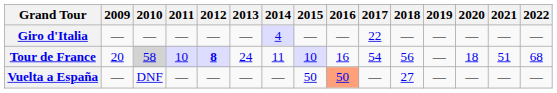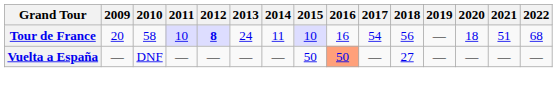 <table class="wikitable plainrowheaders">
 <tr>
 <th>Grand Tour</th>
 <th scope="col">2009</th>
 <th scope="col">2010</th>
 <th scope="col">2011</th>
 <th scope="col">2012</th>
 <th scope="col">2013</th>
 <th scope="col">2014</th>
 <th scope="col">2015</th>
 <th scope="col">2016</th>
 <th scope="col">2017</th>
 <th scope="col">2018</th>
 <th scope="col">2019</th>
 <th scope="col">2020</th>
 <th scope="col">2021</th>
 <th scope="col">2022</th>
 </tr>
 <tr style="text-align:center;">
-<th scope="row"> <a href='#'>Giro d'Italia</a></th>
-<td>—</td>
-<td>—</td>
-<td>—</td>
-<td>—</td>
-<td>—</td>
-<td style="background:#ddf;"><a href='#'>4</a></td>
-<td>—</td>
-<td>—</td>
-<td><a href='#'>22</a></td>
-<td>—</td>
-<td>—</td>
-<td>—</td>
-<td>—</td>
-<td>—</td>
-</tr>
-<tr style="text-align:center;">
 <th scope="row"> <a href='#'>Tour de France</a></th>
 <td><a href='#'>20</a></td>
-<td style="background: lightgrey;"><a href='#'>58</a></td>
+<td><a href='#'>58</a></td>
 <td style="background:#ddf;"><a href='#'>10</a></td>
 <td style="background:#ddf;"><strong><a href='#'>8</a></strong></td>
 <td><a href='#'>24</a></td>
 <td><a href='#'>11</a></td>
 <td style="background:#ddf;"><a href='#'>10</a></td>
 <td><a href='#'>16</a></td>
 <td><a href='#'>54</a></td>
 <td><a href='#'>56</a></td>
 <td>—</td>
 <td><a href='#'>18</a></td>
 <td><a href='#'>51</a></td>
 <td><a href='#'>68</a></td>
 </tr>
 <tr style="text-align:center;">
 <th scope="row"> <a href='#'>Vuelta a España</a></th>
 <td>—</td>
 <td><a href='#'>DNF</a></td>
 <td>—</td>
 <td>—</td>
 <td>—</td>
 <td>—</td>
 <td><a href='#'>50</a></td>
 <td style="background: lightsalmon;"><a href='#'>50</a></td>
 <td>—</td>
 <td><a href='#'>27</a></td>
 <td>—</td>
 <td>—</td>
 <td>—</td>
 <td>—</td>
 </tr>
 </table>
